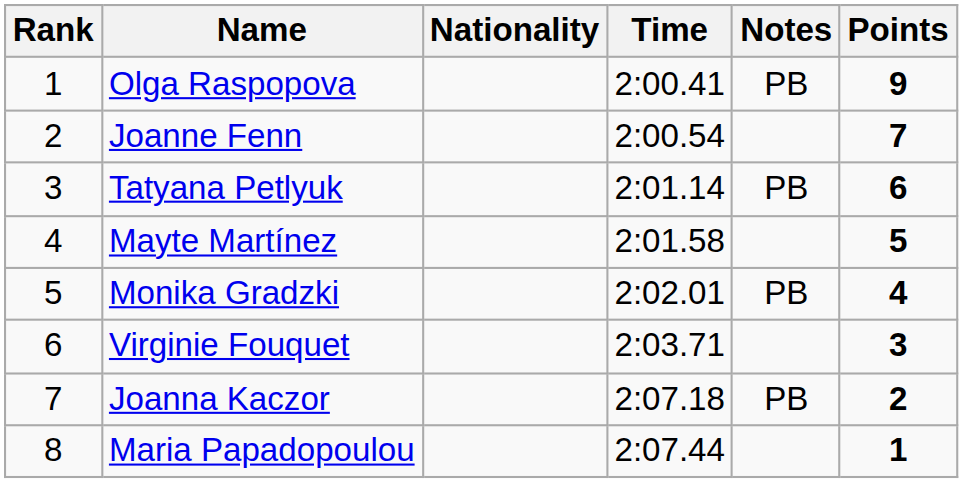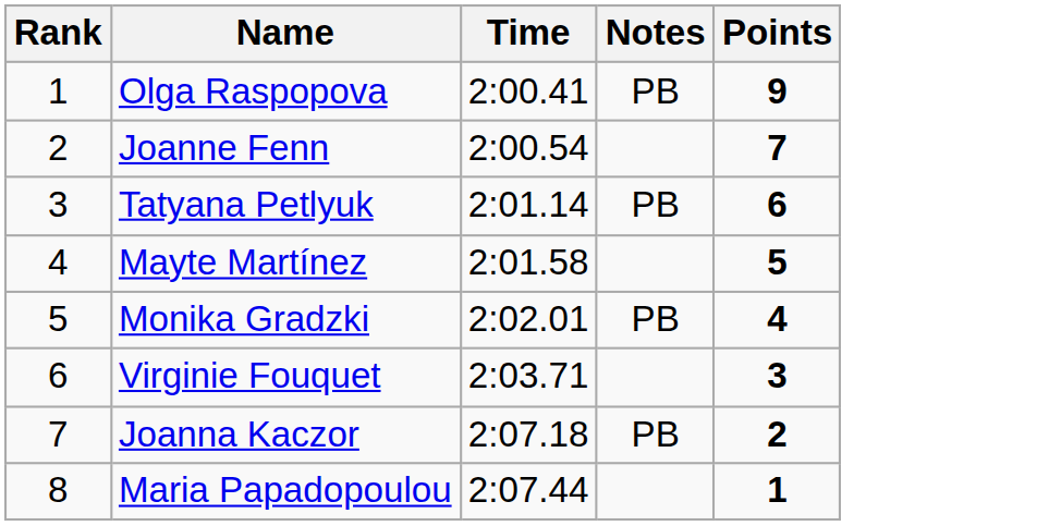 <table class="wikitable sortable" style="text-align:center">
 <tr>
 <th>Rank</th>
 <th>Name</th>
-<th>Nationality</th>
 <th>Time</th>
 <th>Notes</th>
 <th>Points</th>
 </tr>
 <tr>
 <td>1</td>
 <td align=left><a href='#'>Olga Raspopova</a></td>
-<td align=left></td>
 <td>2:00.41</td>
 <td>PB</td>
 <td><strong>9</strong></td>
 </tr>
 <tr>
 <td>2</td>
 <td align=left><a href='#'>Joanne Fenn</a></td>
-<td align=left></td>
 <td>2:00.54</td>
 <td></td>
 <td><strong>7</strong></td>
 </tr>
 <tr>
 <td>3</td>
 <td align=left><a href='#'>Tatyana Petlyuk</a></td>
-<td align=left></td>
 <td>2:01.14</td>
 <td>PB</td>
 <td><strong>6</strong></td>
 </tr>
 <tr>
 <td>4</td>
 <td align=left><a href='#'>Mayte Martínez</a></td>
-<td align=left></td>
 <td>2:01.58</td>
 <td></td>
 <td><strong>5</strong></td>
 </tr>
 <tr>
 <td>5</td>
 <td align=left><a href='#'>Monika Gradzki</a></td>
-<td align=left></td>
 <td>2:02.01</td>
 <td>PB</td>
 <td><strong>4</strong></td>
 </tr>
 <tr>
 <td>6</td>
 <td align=left><a href='#'>Virginie Fouquet</a></td>
-<td align=left></td>
 <td>2:03.71</td>
 <td></td>
 <td><strong>3</strong></td>
 </tr>
 <tr>
 <td>7</td>
 <td align=left><a href='#'>Joanna Kaczor</a></td>
-<td align=left></td>
 <td>2:07.18</td>
 <td>PB</td>
 <td><strong>2</strong></td>
 </tr>
 <tr>
 <td>8</td>
 <td align=left><a href='#'>Maria Papadopoulou</a></td>
-<td align=left></td>
 <td>2:07.44</td>
 <td></td>
 <td><strong>1</strong></td>
 </tr>
 </table>
